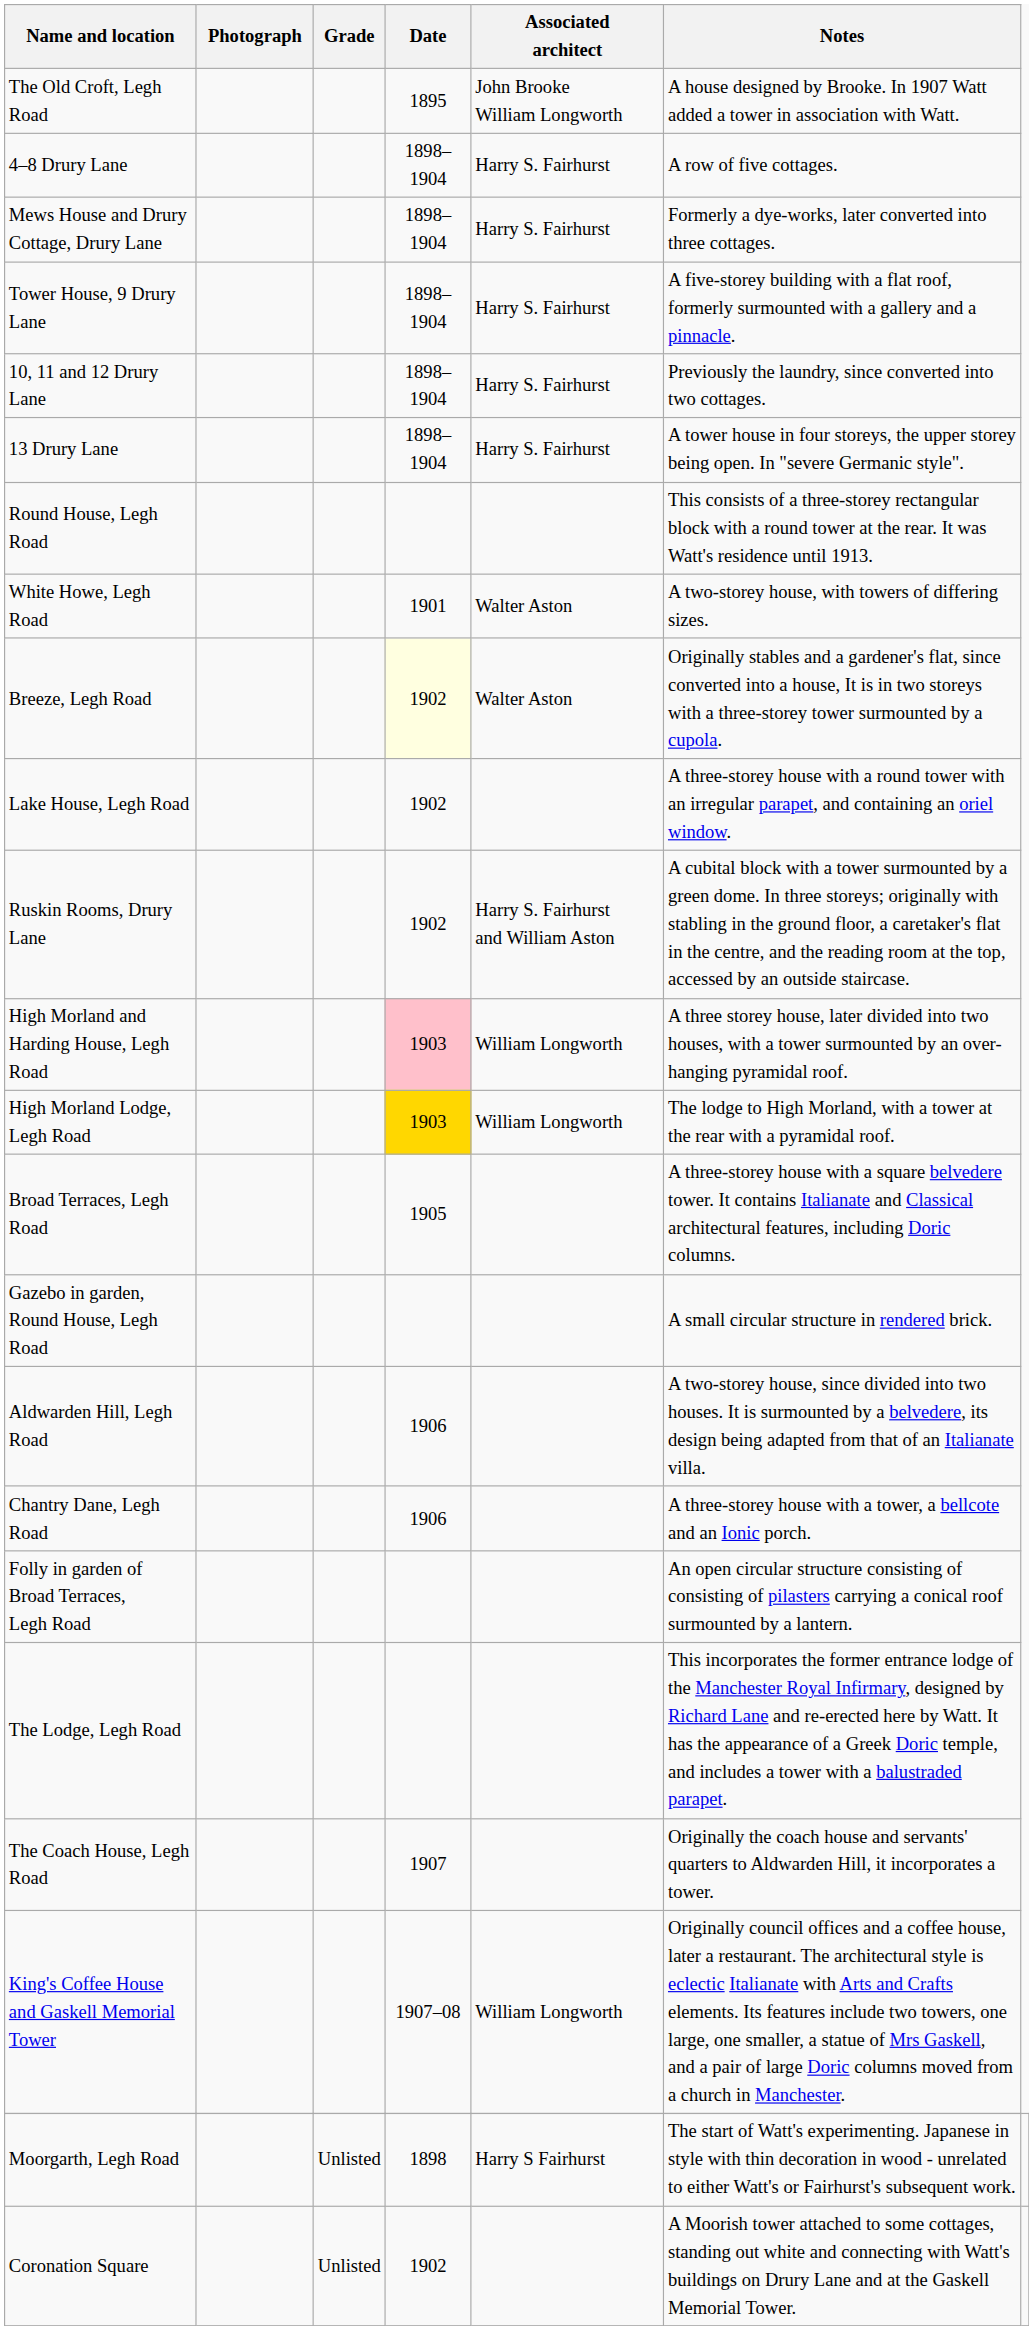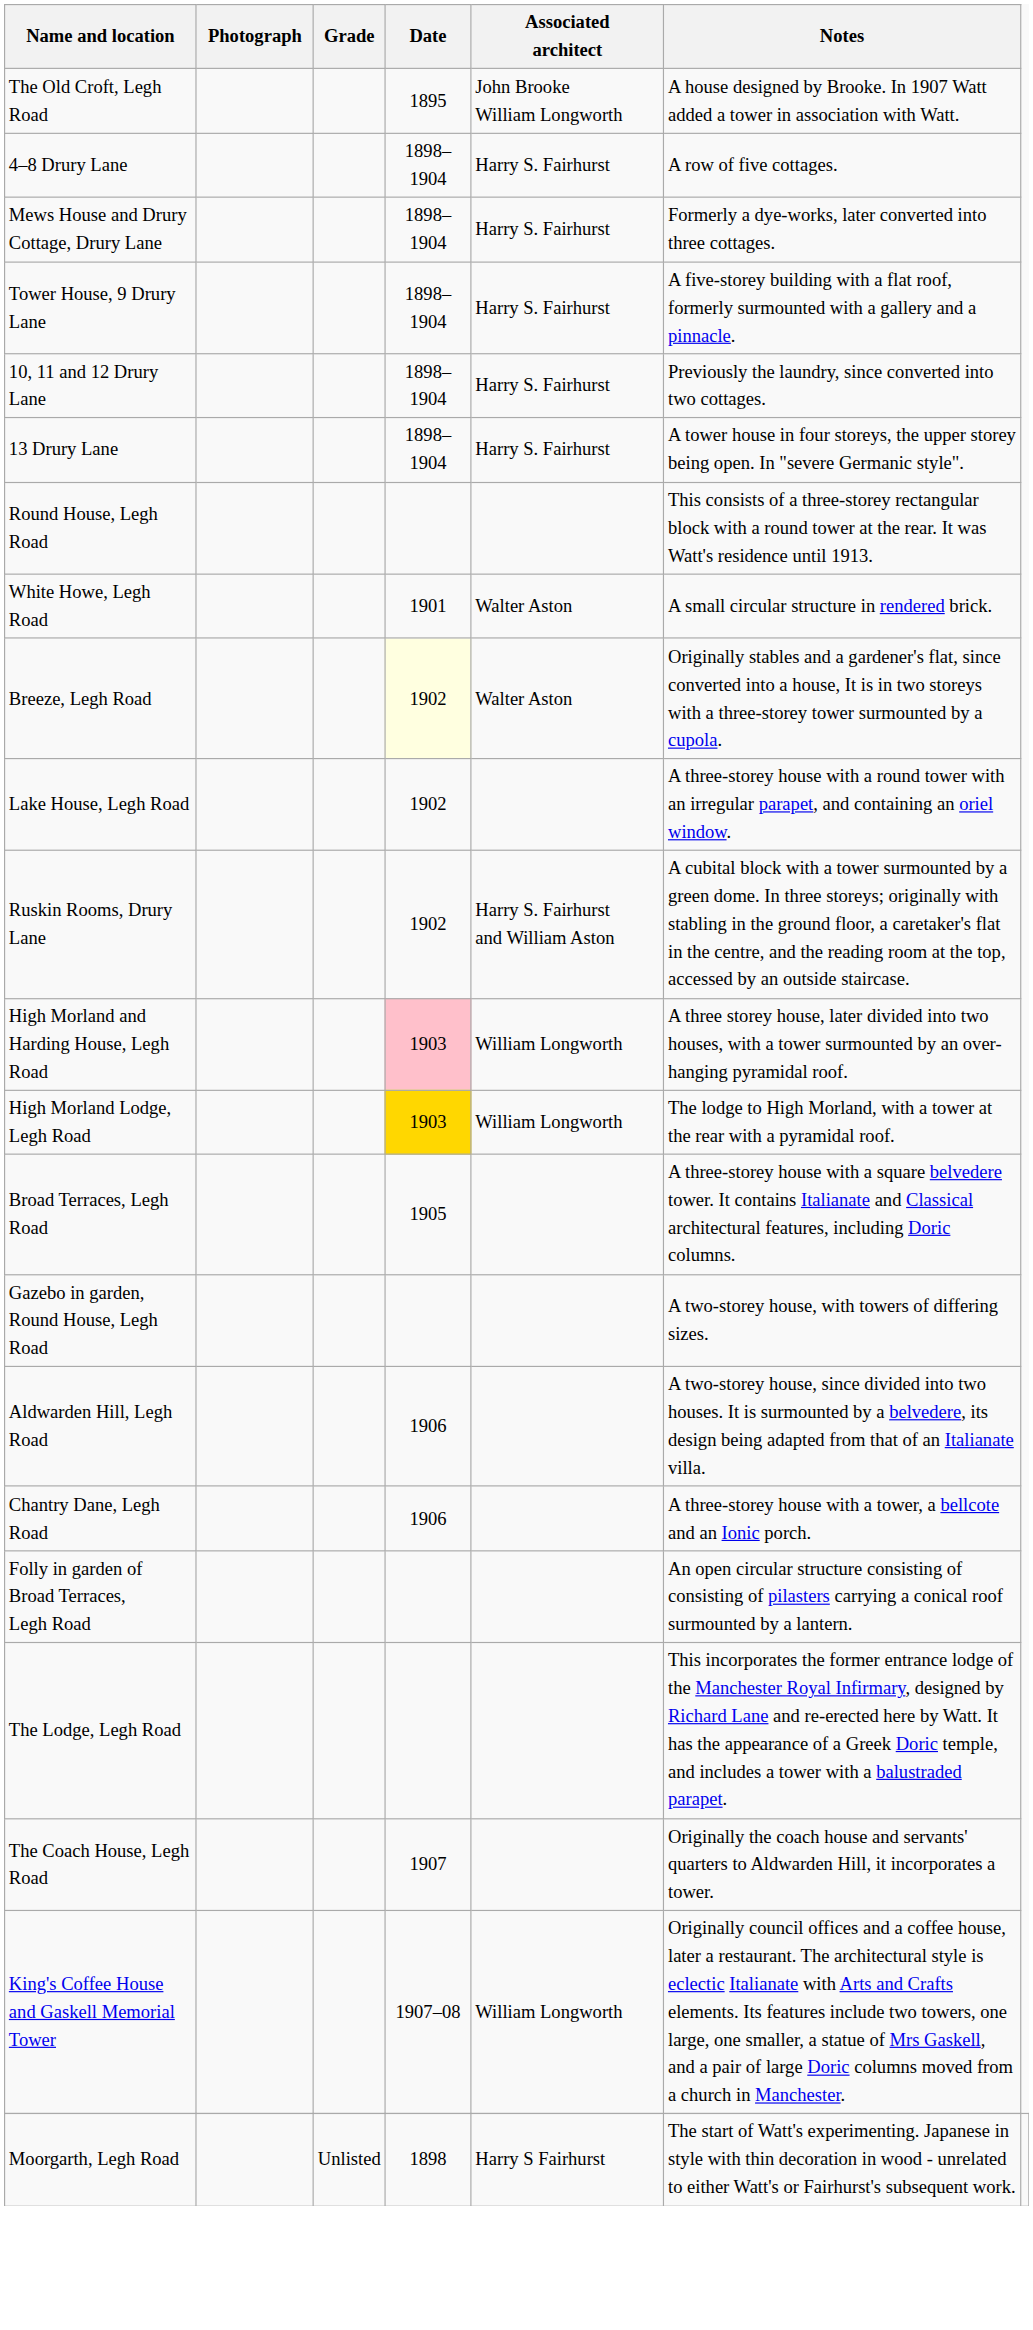 <table class="wikitable sortable" style="width:100%;border:0px;text-align:left;line-height:150%;">
 <tr>
 <th style="width:200px">Name and location</th>
 <th style="width:100px" class="unsortable">Photograph</th>
 <th style="width:25px">Grade</th>
 <th style="width:80px">Date</th>
 <th style="width:200px">Associated<br>architect</th>
 <th style="width:400px" class="unsortable">Notes</th>
 </tr>
 <tr>
 <td>The Old Croft, Legh Road<br><small></small></td>
 <td></td>
 <td align="center" ></td>
 <td align="center">1895</td>
 <td>John Brooke<br>William Longworth</td>
 <td>A house designed by Brooke.  In 1907 Watt added a tower in association with Watt.</td>
 </tr>
 <tr>
 <td>4–8 Drury Lane<br><small></small></td>
 <td></td>
 <td align="center" ></td>
 <td align="center">1898–1904</td>
 <td>Harry S. Fairhurst</td>
 <td>A row of five cottages.</td>
 </tr>
 <tr>
 <td>Mews House and Drury Cottage, Drury Lane<br><small></small></td>
 <td></td>
 <td align="center" ></td>
 <td align="center">1898–1904</td>
 <td>Harry S. Fairhurst</td>
 <td>Formerly a dye-works, later converted into three cottages.</td>
 </tr>
 <tr>
 <td>Tower House, 9 Drury Lane<br><small></small></td>
 <td></td>
 <td align="center" ></td>
 <td align="center">1898–1904</td>
 <td>Harry S. Fairhurst</td>
 <td>A five-storey building with a flat roof, formerly surmounted with a gallery and a <a href='#'>pinnacle</a>.</td>
 </tr>
 <tr>
 <td>10, 11 and 12 Drury Lane<br><small></small></td>
 <td></td>
 <td align="center" ></td>
 <td align="center">1898–1904</td>
 <td>Harry S. Fairhurst</td>
 <td>Previously the laundry, since converted into two cottages.</td>
 </tr>
 <tr>
 <td>13 Drury Lane<br><small></small></td>
 <td></td>
 <td align="center" ></td>
 <td align="center">1898–1904</td>
 <td>Harry S. Fairhurst</td>
 <td>A tower house in four storeys, the upper storey being open.  In "severe Germanic style".</td>
 </tr>
 <tr>
 <td>Round House, Legh Road<br><small></small></td>
 <td></td>
 <td align="center" ></td>
 <td align="center"></td>
 <td></td>
 <td>This consists of a three-storey rectangular block with a round tower at the rear. It was Watt's residence until 1913.</td>
 </tr>
 <tr>
 <td>White Howe, Legh Road<br><small></small></td>
 <td></td>
 <td align="center" ></td>
 <td align="center">1901</td>
 <td>Walter Aston</td>
-<td>A two-storey house, with towers of differing sizes.</td>
+<td>A small circular structure in <a href='#'>rendered</a> brick.</td>
 </tr>
 <tr>
 <td>Breeze, Legh Road<br><small></small></td>
 <td></td>
 <td align="center" ></td>
 <td align="center" style="background: lightyellow;">1902</td>
 <td>Walter Aston</td>
 <td>Originally stables and a gardener's flat, since converted into a house,  It is in two storeys with a three-storey tower surmounted by a <a href='#'>cupola</a>.</td>
 </tr>
 <tr>
 <td>Lake House, Legh Road<br><small></small></td>
 <td></td>
 <td align="center" ></td>
 <td align="center">1902</td>
 <td></td>
 <td>A three-storey house with a round tower with an irregular <a href='#'>parapet</a>, and containing an <a href='#'>oriel window</a>.</td>
 </tr>
 <tr>
 <td>Ruskin Rooms, Drury Lane<br><small></small></td>
 <td></td>
 <td align="center" ></td>
 <td align="center">1902</td>
 <td>Harry S. Fairhurst<br>and William Aston</td>
 <td>A cubital block with a tower surmounted by a green dome.  In three storeys; originally with stabling in the ground floor, a caretaker's flat in the centre, and the reading room at the top, accessed by an outside staircase.</td>
 </tr>
 <tr>
 <td>High Morland and Harding House, Legh Road<br><small></small></td>
 <td></td>
 <td align="center" ></td>
 <td align="center" style="background: pink;">1903</td>
 <td>William Longworth</td>
 <td>A three storey house, later divided into two houses, with a tower surmounted by an over-hanging pyramidal roof.</td>
 </tr>
 <tr>
 <td>High Morland Lodge, Legh Road<br><small></small></td>
 <td></td>
 <td align="center" ></td>
 <td align="center" style="background: gold;">1903</td>
 <td>William Longworth</td>
 <td>The lodge to High Morland, with a tower at the rear with a pyramidal roof.</td>
 </tr>
 <tr>
 <td>Broad Terraces, Legh Road<br><small></small></td>
 <td></td>
 <td align="center" ></td>
 <td align="center">1905</td>
 <td></td>
 <td>A three-storey house with a square <a href='#'>belvedere</a> tower.  It contains <a href='#'>Italianate</a> and <a href='#'>Classical</a> architectural features, including <a href='#'>Doric</a> columns.</td>
 </tr>
 <tr>
 <td>Gazebo in garden,<br>Round House, Legh Road<br><small></small></td>
 <td></td>
 <td align="center" ></td>
 <td align="center"></td>
 <td></td>
-<td>A small circular structure in <a href='#'>rendered</a> brick.</td>
+<td>A two-storey house, with towers of differing sizes.</td>
 </tr>
 <tr>
 <td>Aldwarden Hill, Legh Road<br><small></small></td>
 <td></td>
 <td align="center" ></td>
 <td align="center">1906</td>
 <td></td>
 <td>A two-storey house, since divided into two houses.  It is surmounted by a <a href='#'>belvedere</a>, its design being adapted from that of an <a href='#'>Italianate</a> villa.</td>
 </tr>
 <tr>
 <td>Chantry Dane, Legh Road<br><small></small></td>
 <td></td>
 <td align="center" ></td>
 <td align="center">1906</td>
 <td></td>
 <td>A three-storey house with a tower, a <a href='#'>bellcote</a> and an <a href='#'>Ionic</a> porch.</td>
 </tr>
 <tr>
 <td>Folly in garden of Broad Terraces,<br>Legh Road<br><small></small></td>
 <td></td>
 <td align="center" ></td>
 <td align="center"></td>
 <td></td>
 <td>An open circular structure consisting of consisting of <a href='#'>pilasters</a> carrying a conical roof surmounted by a lantern.</td>
 </tr>
 <tr>
 <td>The Lodge, Legh Road<br><small></small></td>
 <td></td>
 <td align="center" ></td>
 <td align="center"></td>
 <td></td>
 <td>This incorporates the former entrance lodge of the <a href='#'>Manchester Royal Infirmary</a>, designed by <a href='#'>Richard Lane</a> and re-erected here by Watt.  It has the appearance of a Greek <a href='#'>Doric</a> temple, and includes a tower with a <a href='#'>balustraded</a> <a href='#'>parapet</a>.</td>
 </tr>
 <tr>
 <td>The Coach House, Legh Road<br><small></small></td>
 <td></td>
 <td align="center" ></td>
 <td align="center">1907</td>
 <td></td>
 <td>Originally the coach house and servants' quarters to Aldwarden Hill, it incorporates a tower.</td>
 </tr>
 <tr>
 <td><a href='#'>King's Coffee House and Gaskell Memorial Tower</a><br><small></small></td>
 <td></td>
 <td align="center" ></td>
 <td align="center">1907–08</td>
 <td>William Longworth</td>
 <td>Originally council offices and a coffee house, later a restaurant.  The architectural style is <a href='#'>eclectic</a> <a href='#'>Italianate</a> with <a href='#'>Arts and Crafts</a> elements. Its features include two towers, one large, one smaller, a statue of <a href='#'>Mrs Gaskell</a>, and a pair of large <a href='#'>Doric</a> columns moved from a church in <a href='#'>Manchester</a>.</td>
 </tr>
 <tr>
 </tr>
 <tr>
 <td>Moorgarth, Legh Road<br><small></small></td>
 <td></td>
 <td align="center">Unlisted</td>
 <td align="center">1898</td>
 <td>Harry S Fairhurst</td>
 <td>The start of Watt's experimenting. Japanese in style with thin decoration in wood - unrelated to either Watt's or Fairhurst's subsequent work.</td>
 <td></td>
 </tr>
-<tr>
-<td>Coronation Square<br><small></small></td>
-<td></td>
-<td align="center">Unlisted</td>
-<td align="center">1902</td>
-<td></td>
-<td>A Moorish tower attached to some cottages, standing out white and connecting with Watt's buildings on Drury Lane and at the Gaskell Memorial Tower.</td>
-<td></td>
-</tr>
 </table>
